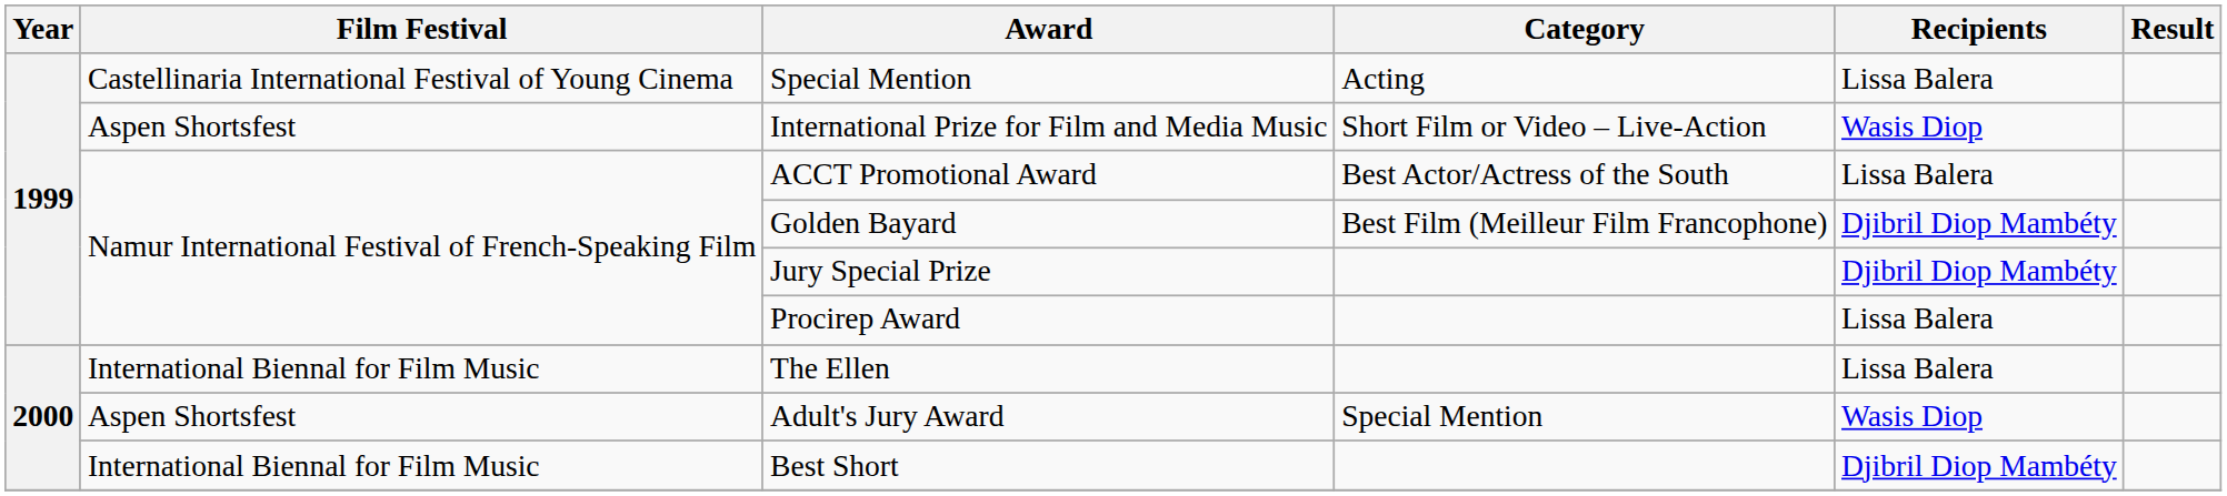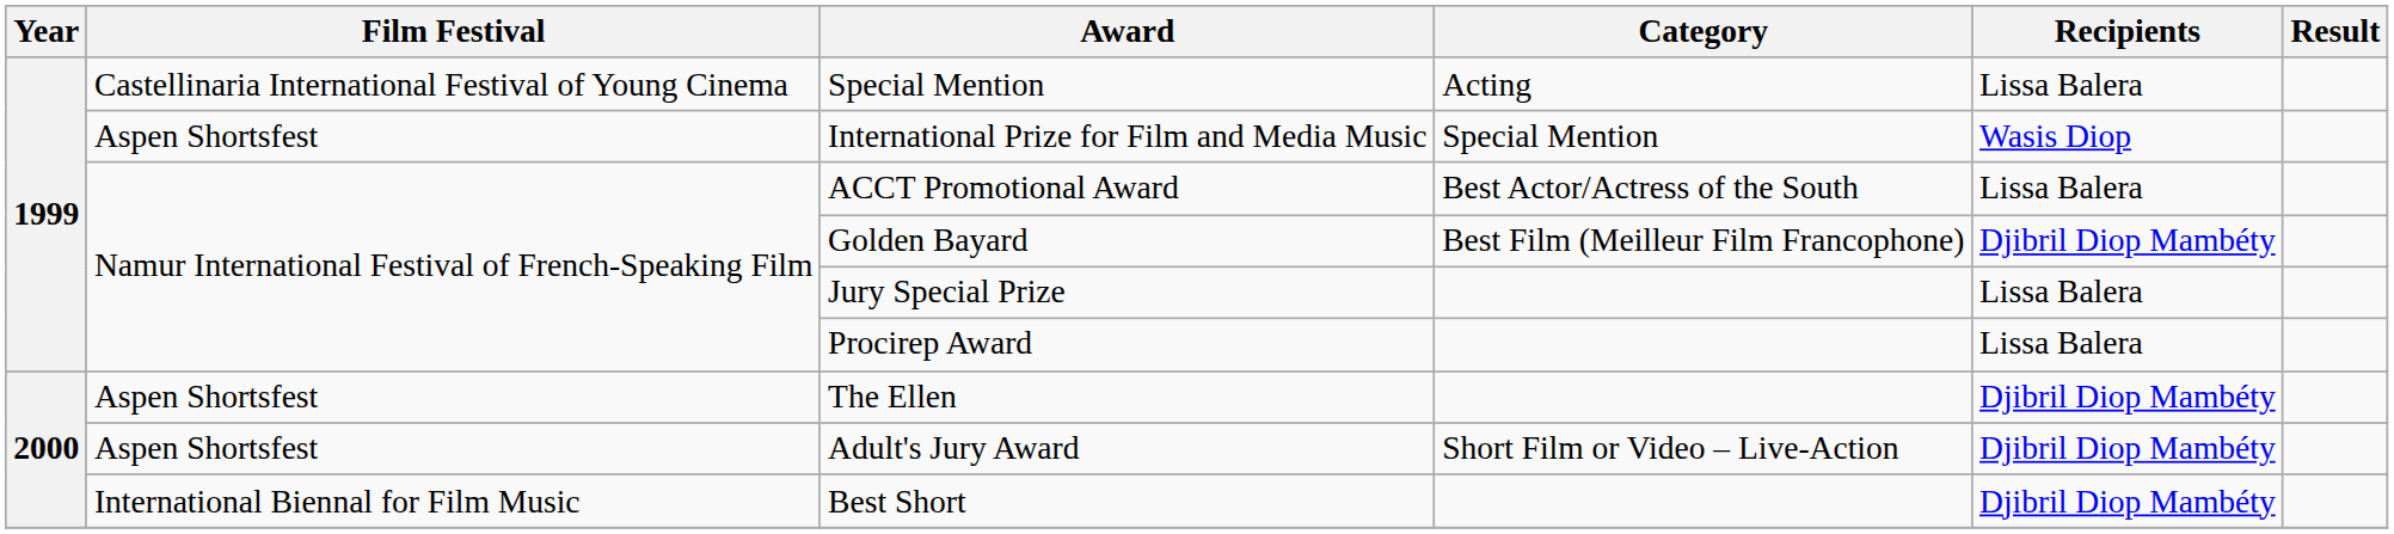 <table class="wikitable sortable plainrowheaders">
 <tr>
 <th>Year</th>
 <th>Film Festival</th>
 <th>Award</th>
 <th>Category</th>
 <th>Recipients</th>
 <th>Result</th>
 </tr>
 <tr>
 <th rowspan="6">1999</th>
 <td>Castellinaria International Festival of Young Cinema</td>
 <td>Special Mention</td>
 <td>Acting</td>
 <td>Lissa Balera</td>
 <td></td>
 </tr>
 <tr>
 <td>Aspen Shortsfest</td>
 <td>International Prize for Film and Media Music</td>
-<td>Short Film or Video – Live-Action</td>
+<td>Special Mention</td>
 <td><a href='#'>Wasis Diop</a></td>
 <td></td>
 </tr>
 <tr>
 <td rowspan="4">Namur International Festival of French-Speaking Film</td>
 <td>ACCT Promotional Award</td>
 <td>Best Actor/Actress of the South</td>
 <td>Lissa Balera</td>
 <td></td>
 </tr>
 <tr>
 <td>Golden Bayard</td>
 <td>Best Film (Meilleur Film Francophone)</td>
 <td><a href='#'>Djibril Diop Mambéty</a></td>
 <td></td>
 </tr>
 <tr>
 <td>Jury Special Prize</td>
 <td></td>
-<td><a href='#'>Djibril Diop Mambéty</a></td>
+<td>Lissa Balera</td>
 <td></td>
 </tr>
 <tr>
 <td>Procirep Award</td>
 <td></td>
 <td>Lissa Balera</td>
 <td></td>
 </tr>
 <tr>
 <th rowspan="3">2000</th>
-<td>International Biennal for Film Music</td>
+<td>Aspen Shortsfest</td>
 <td>The Ellen</td>
 <td></td>
-<td>Lissa Balera</td>
+<td><a href='#'>Djibril Diop Mambéty</a></td>
 <td></td>
 </tr>
 <tr>
 <td>Aspen Shortsfest</td>
 <td>Adult's Jury Award</td>
-<td>Special Mention</td>
-<td><a href='#'>Wasis Diop</a></td>
+<td>Short Film or Video – Live-Action</td>
+<td><a href='#'>Djibril Diop Mambéty</a></td>
 <td></td>
 </tr>
 <tr>
 <td>International Biennal for Film Music</td>
 <td>Best Short</td>
 <td></td>
 <td><a href='#'>Djibril Diop Mambéty</a></td>
 <td></td>
 </tr>
 <tr>
 </tr>
 </table>
